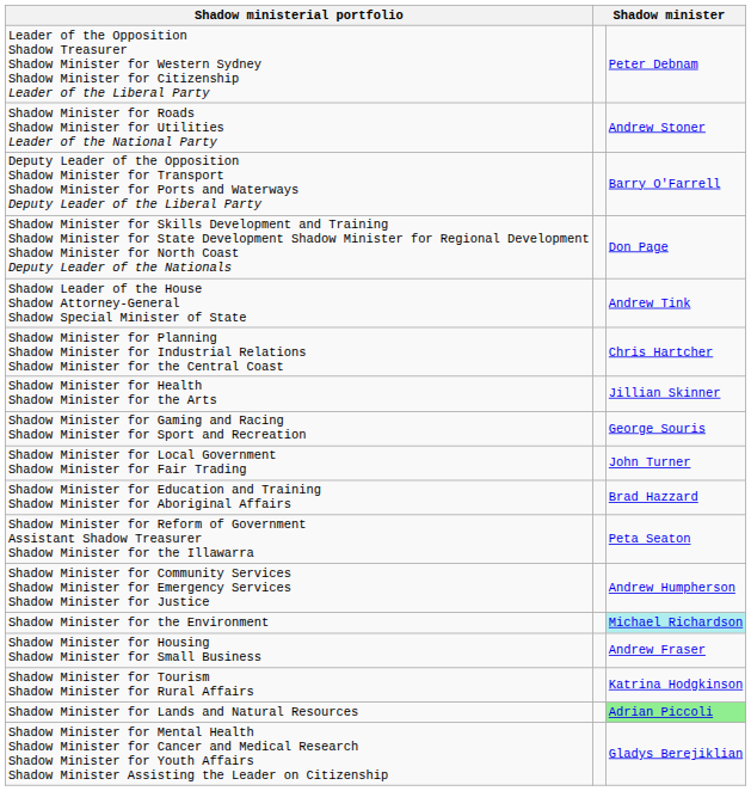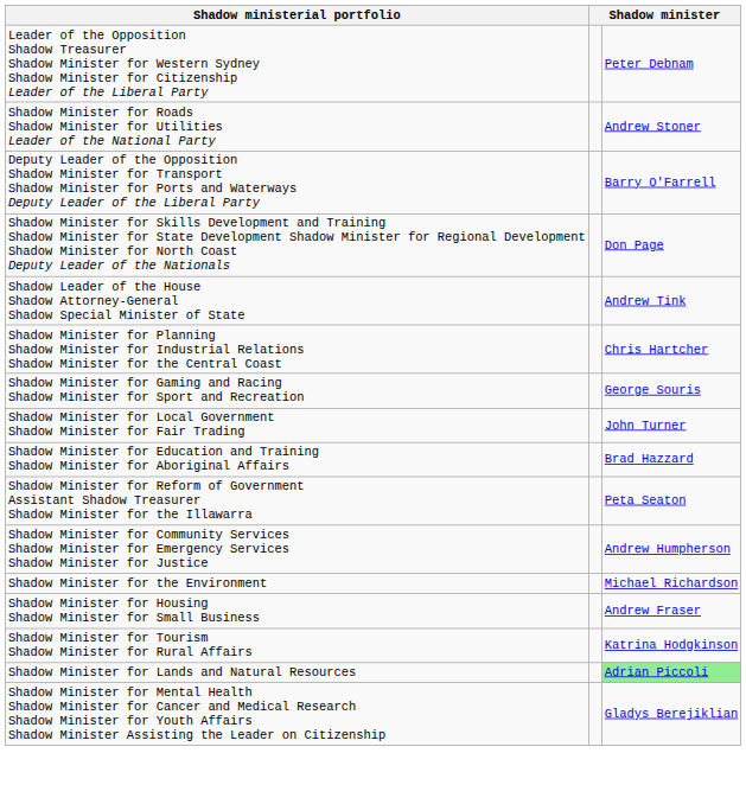 <table class="wikitable">
 <tr>
 <th>Shadow ministerial portfolio</th>
 <th colspan="2">Shadow minister</th>
 </tr>
 <tr>
 <td>Leader of the Opposition<br>Shadow Treasurer<br>Shadow Minister for Western Sydney<br>Shadow Minister for Citizenship<br><em>Leader of the Liberal Party</em></td>
 <td> </td>
 <td><a href='#'>Peter Debnam</a></td>
 </tr>
 <tr>
 <td>Shadow Minister for Roads<br>Shadow Minister for Utilities<br><em>Leader of the National Party</em></td>
 <td> </td>
 <td><a href='#'>Andrew Stoner</a></td>
 </tr>
 <tr>
 <td>Deputy Leader of the Opposition<br>Shadow Minister for Transport<br>Shadow Minister for Ports and Waterways<br><em>Deputy Leader of the Liberal Party</em></td>
 <td> </td>
 <td><a href='#'>Barry O'Farrell</a></td>
 </tr>
 <tr>
 <td>Shadow Minister for Skills Development and Training<br>Shadow Minister for State Development Shadow Minister for Regional Development<br>Shadow Minister for North Coast<br><em>Deputy Leader of the Nationals</em></td>
 <td> </td>
 <td><a href='#'>Don Page</a></td>
 </tr>
 <tr>
 <td>Shadow Leader of the House<br>Shadow Attorney-General<br>Shadow Special Minister of State<br></td>
 <td> </td>
 <td><a href='#'>Andrew Tink</a></td>
 </tr>
 <tr>
 <td>Shadow Minister for Planning<br>Shadow Minister for Industrial Relations<br>Shadow Minister for the Central Coast</td>
 <td> </td>
 <td><a href='#'>Chris Hartcher</a></td>
 </tr>
 <tr>
-<td>Shadow Minister for Health<br>Shadow Minister for the Arts<br></td>
-<td> </td>
-<td><a href='#'>Jillian Skinner</a></td>
-</tr>
-<tr>
 <td>Shadow Minister for Gaming and Racing<br>Shadow Minister for Sport and Recreation</td>
 <td> </td>
 <td><a href='#'>George Souris</a></td>
 </tr>
 <tr>
 <td>Shadow Minister for Local Government<br>Shadow Minister for Fair Trading</td>
 <td> </td>
 <td><a href='#'>John Turner</a></td>
 </tr>
 <tr>
 <td>Shadow Minister for Education and Training<br>Shadow Minister for Aboriginal Affairs<br></td>
 <td> </td>
 <td><a href='#'>Brad Hazzard</a></td>
 </tr>
 <tr>
 <td>Shadow Minister for Reform of Government<br>Assistant Shadow Treasurer<br>Shadow Minister for the Illawarra<br></td>
 <td> </td>
 <td><a href='#'>Peta Seaton</a></td>
 </tr>
 <tr>
 <td>Shadow Minister for Community Services<br>Shadow Minister for Emergency Services<br>Shadow Minister for Justice</td>
 <td> </td>
 <td><a href='#'>Andrew Humpherson</a></td>
 </tr>
 <tr>
 <td>Shadow Minister for the Environment</td>
 <td> </td>
-<td style="background: paleturquoise;"><a href='#'>Michael Richardson</a></td>
+<td><a href='#'>Michael Richardson</a></td>
 </tr>
 <tr>
 <td>Shadow Minister for Housing<br>Shadow Minister for Small Business</td>
 <td> </td>
 <td><a href='#'>Andrew Fraser</a></td>
 </tr>
 <tr>
 <td>Shadow Minister for Tourism<br>Shadow Minister for Rural Affairs</td>
 <td> </td>
 <td><a href='#'>Katrina Hodgkinson</a></td>
 </tr>
 <tr>
 <td>Shadow Minister for Lands and Natural Resources</td>
 <td> </td>
 <td style="background: lightgreen;"><a href='#'>Adrian Piccoli</a></td>
 </tr>
 <tr>
 <td>Shadow Minister for Mental Health<br>Shadow Minister for Cancer and Medical Research<br>Shadow Minister for Youth Affairs<br>Shadow Minister Assisting the Leader on Citizenship</td>
 <td> </td>
 <td><a href='#'>Gladys Berejiklian</a></td>
 </tr>
 </table>
